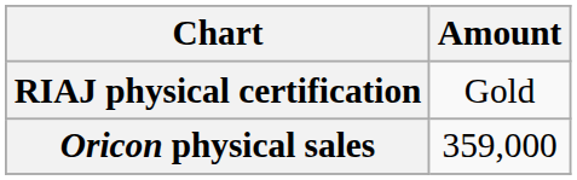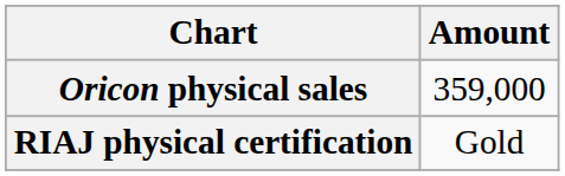 <table class="wikitable plainrowheaders">
 <tr>
 <th>Chart</th>
 <th>Amount</th>
 </tr>
 <tr>
+<th scope="row"><em>Oricon</em> physical sales</th>
+<td style="text-align:center;">359,000</td>
+</tr>
+<tr>
 <th scope="row">RIAJ physical certification</th>
 <td style="text-align:center;">Gold</td>
 </tr>
-<tr>
-<th scope="row"><em>Oricon</em> physical sales</th>
-<td style="text-align:center;">359,000</td>
-</tr>
 </table>
